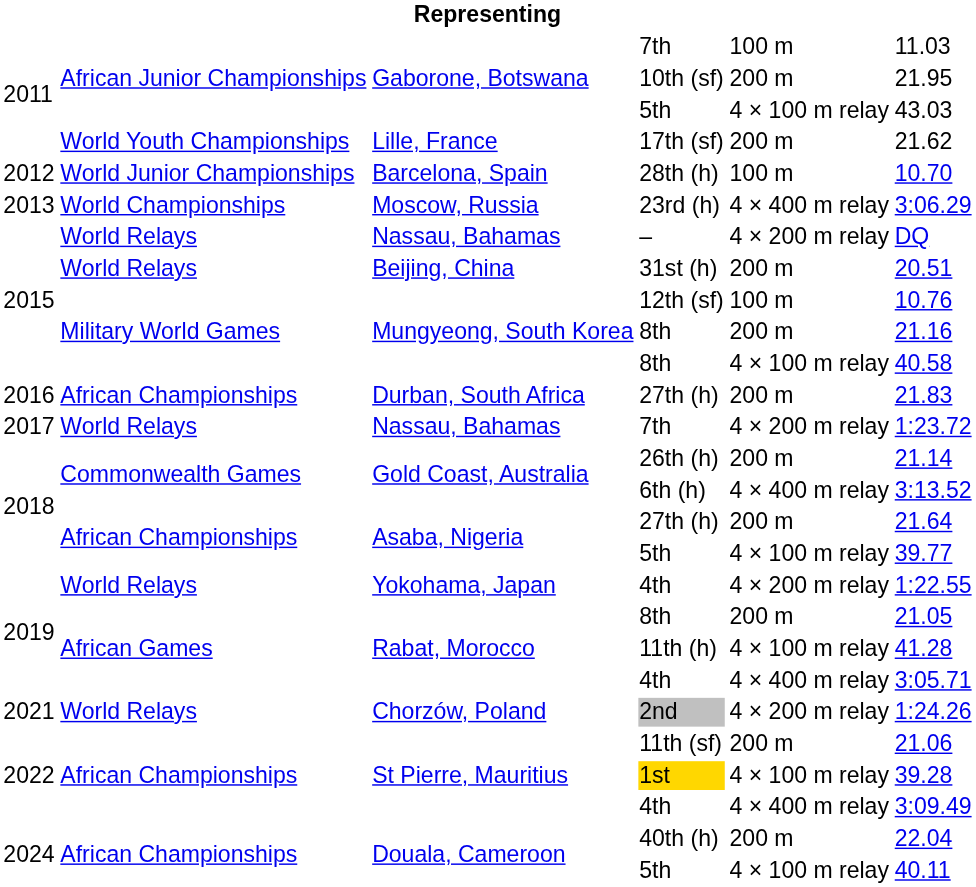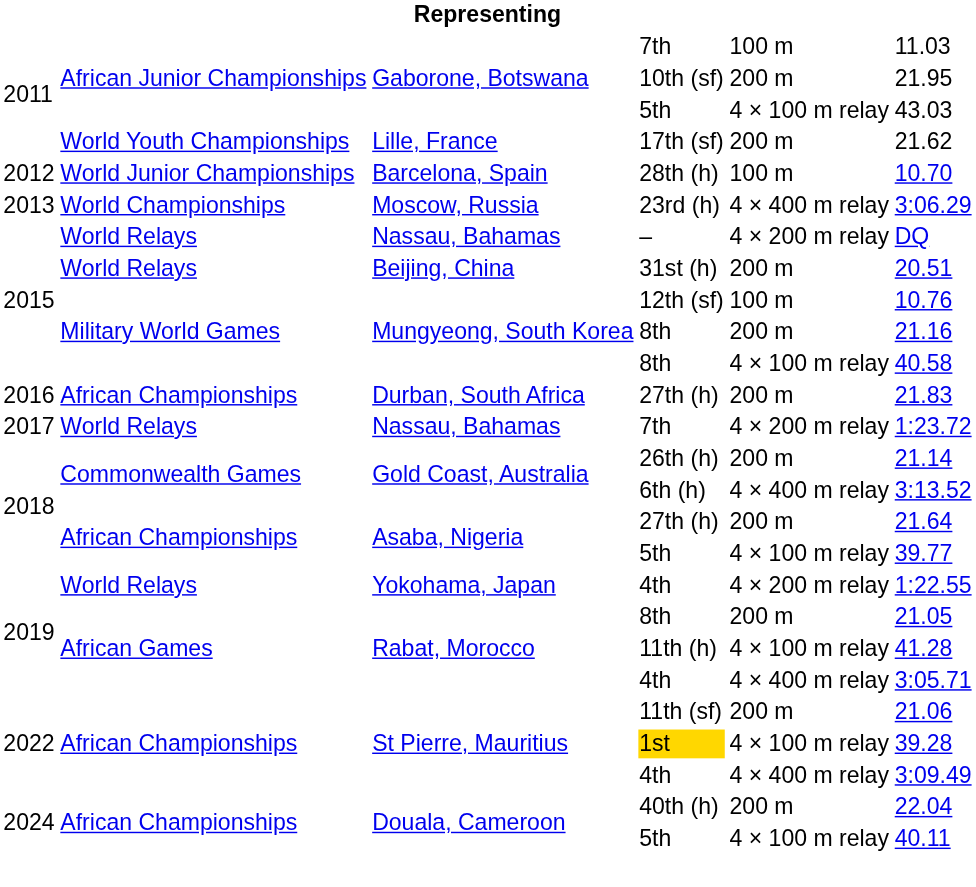 <table>
 <tr>
 <th colspan="6">Representing </th>
 </tr>
 <tr>
 <td rowspan=4>2011</td>
 <td rowspan=3><a href='#'>African Junior Championships</a></td>
 <td rowspan=3><a href='#'>Gaborone, Botswana</a></td>
 <td>7th</td>
 <td>100 m</td>
 <td>11.03</td>
 </tr>
 <tr>
 <td>10th (sf)</td>
 <td>200 m</td>
 <td>21.95</td>
 </tr>
 <tr>
 <td>5th</td>
 <td>4 × 100 m relay</td>
 <td>43.03</td>
 </tr>
 <tr>
 <td><a href='#'>World Youth Championships</a></td>
 <td><a href='#'>Lille, France</a></td>
 <td>17th (sf)</td>
 <td>200 m</td>
 <td>21.62</td>
 </tr>
 <tr>
 <td>2012</td>
 <td><a href='#'>World Junior Championships</a></td>
 <td><a href='#'>Barcelona, Spain</a></td>
 <td>28th (h)</td>
 <td>100 m</td>
 <td><a href='#'>10.70</a></td>
 </tr>
 <tr>
 <td>2013</td>
 <td><a href='#'>World Championships</a></td>
 <td><a href='#'>Moscow, Russia</a></td>
 <td>23rd (h)</td>
 <td>4 × 400 m relay</td>
 <td><a href='#'>3:06.29</a></td>
 </tr>
 <tr>
 <td rowspan=5>2015</td>
 <td><a href='#'>World Relays</a></td>
 <td><a href='#'>Nassau, Bahamas</a></td>
 <td>–</td>
 <td>4 × 200 m relay</td>
 <td><a href='#'>DQ</a></td>
 </tr>
 <tr>
 <td><a href='#'>World Relays</a></td>
 <td><a href='#'>Beijing, China</a></td>
 <td>31st (h)</td>
 <td>200 m</td>
 <td><a href='#'>20.51</a></td>
 </tr>
 <tr>
 <td rowspan=3><a href='#'>Military World Games</a></td>
 <td rowspan=3><a href='#'>Mungyeong, South Korea</a></td>
 <td>12th (sf)</td>
 <td>100 m</td>
 <td><a href='#'>10.76</a></td>
 </tr>
 <tr>
 <td>8th</td>
 <td>200 m</td>
 <td><a href='#'>21.16</a></td>
 </tr>
 <tr>
 <td>8th</td>
 <td>4 × 100 m relay</td>
 <td><a href='#'>40.58</a></td>
 </tr>
 <tr>
 <td>2016</td>
 <td><a href='#'>African Championships</a></td>
 <td><a href='#'>Durban, South Africa</a></td>
 <td>27th (h)</td>
 <td>200 m</td>
 <td><a href='#'>21.83</a></td>
 </tr>
 <tr>
 <td>2017</td>
 <td><a href='#'>World Relays</a></td>
 <td><a href='#'>Nassau, Bahamas</a></td>
 <td>7th</td>
 <td>4 × 200 m relay</td>
 <td><a href='#'>1:23.72</a></td>
 </tr>
 <tr>
 <td rowspan=4>2018</td>
 <td rowspan=2><a href='#'>Commonwealth Games</a></td>
 <td rowspan=2><a href='#'>Gold Coast, Australia</a></td>
 <td>26th (h)</td>
 <td>200 m</td>
 <td><a href='#'>21.14</a></td>
 </tr>
 <tr>
 <td>6th (h)</td>
 <td>4 × 400 m relay</td>
 <td><a href='#'>3:13.52</a></td>
 </tr>
 <tr>
 <td rowspan=2><a href='#'>African Championships</a></td>
 <td rowspan=2><a href='#'>Asaba, Nigeria</a></td>
 <td>27th (h)</td>
 <td>200 m</td>
 <td><a href='#'>21.64</a></td>
 </tr>
 <tr>
 <td>5th</td>
 <td>4 × 100 m relay</td>
 <td><a href='#'>39.77</a></td>
 </tr>
 <tr>
 <td rowspan=4>2019</td>
 <td><a href='#'>World Relays</a></td>
 <td><a href='#'>Yokohama, Japan</a></td>
 <td>4th</td>
 <td>4 × 200 m relay</td>
 <td><a href='#'>1:22.55</a></td>
 </tr>
 <tr>
 <td rowspan=3><a href='#'>African Games</a></td>
 <td rowspan=3><a href='#'>Rabat, Morocco</a></td>
 <td>8th</td>
 <td>200 m</td>
 <td><a href='#'>21.05</a></td>
 </tr>
 <tr>
 <td>11th (h)</td>
 <td>4 × 100 m relay</td>
 <td><a href='#'>41.28</a></td>
 </tr>
 <tr>
 <td>4th</td>
 <td>4 × 400 m relay</td>
 <td><a href='#'>3:05.71</a></td>
 </tr>
 <tr>
-<td>2021</td>
-<td><a href='#'>World Relays</a></td>
-<td><a href='#'>Chorzów, Poland</a></td>
-<td bgcolor=silver>2nd</td>
-<td>4 × 200 m relay</td>
-<td><a href='#'>1:24.26</a></td>
-</tr>
-<tr>
 <td rowspan=3>2022</td>
 <td rowspan=3><a href='#'>African Championships</a></td>
 <td rowspan=3><a href='#'>St Pierre, Mauritius</a></td>
 <td>11th (sf)</td>
 <td>200 m</td>
 <td><a href='#'>21.06</a></td>
 </tr>
 <tr>
 <td bgcolor=gold>1st</td>
 <td>4 × 100 m relay</td>
 <td><a href='#'>39.28</a></td>
 </tr>
 <tr>
 <td>4th</td>
 <td>4 × 400 m relay</td>
 <td><a href='#'>3:09.49</a></td>
 </tr>
 <tr>
 <td rowspan=2>2024</td>
 <td rowspan=2><a href='#'>African Championships</a></td>
 <td rowspan=2><a href='#'>Douala, Cameroon</a></td>
 <td>40th (h)</td>
 <td>200 m</td>
 <td><a href='#'>22.04</a></td>
 </tr>
 <tr>
 <td>5th</td>
 <td>4 × 100 m relay</td>
 <td><a href='#'>40.11</a></td>
 </tr>
 </table>
